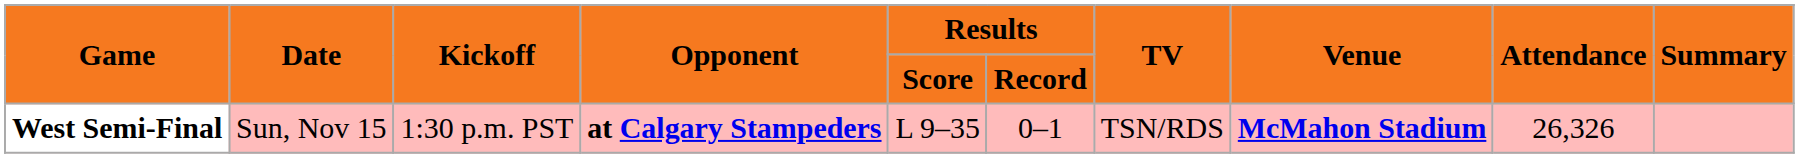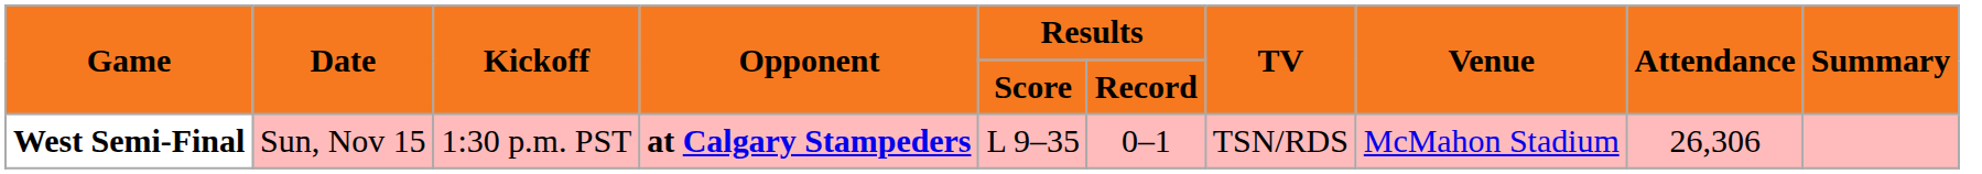 <table class="wikitable" style="font-size: 95%;">
 <tr>
 <th style="background:#F6791F;color:black;" rowspan=2>Game</th>
 <th style="background:#F6791F;color:black;" rowspan=2>Date</th>
 <th style="background:#F6791F;color:black;" rowspan=2>Kickoff</th>
 <th style="background:#F6791F;color:black;" rowspan=2>Opponent</th>
 <th style="background:#F6791F;color:black;" colspan=2>Results</th>
 <th style="background:#F6791F;color:black;" rowspan=2>TV</th>
 <th style="background:#F6791F;color:black;" rowspan=2>Venue</th>
 <th style="background:#F6791F;color:black;" rowspan=2>Attendance</th>
 <th style="background:#F6791F;color:black;" rowspan=2>Summary</th>
 </tr>
 <tr>
 <th style="background:#F6791F;color:black;">Score</th>
 <th style="background:#F6791F;color:black;">Record</th>
 </tr>
 <tr align="center" bgcolor="#ffbbbb">
 <td style="text-align:center; background:white;"><span><strong>West Semi-Final</strong></span></td>
 <td align="center">Sun, Nov 15</td>
 <td align="center">1:30 p.m. PST</td>
 <td align="center"><strong>at <a href='#'>Calgary Stampeders</a></strong></td>
 <td align="center">L 9–35</td>
 <td align="center">0–1</td>
 <td align="center">TSN/RDS</td>
-<td align="center"><strong><a href='#'>McMahon Stadium</a></strong></td>
-<td align="center">26,326</td>
+<td align="center"><a href='#'>McMahon Stadium</a></td>
+<td align="center">26,306</td>
 <td align="center"></td>
 </tr>
 </table>
